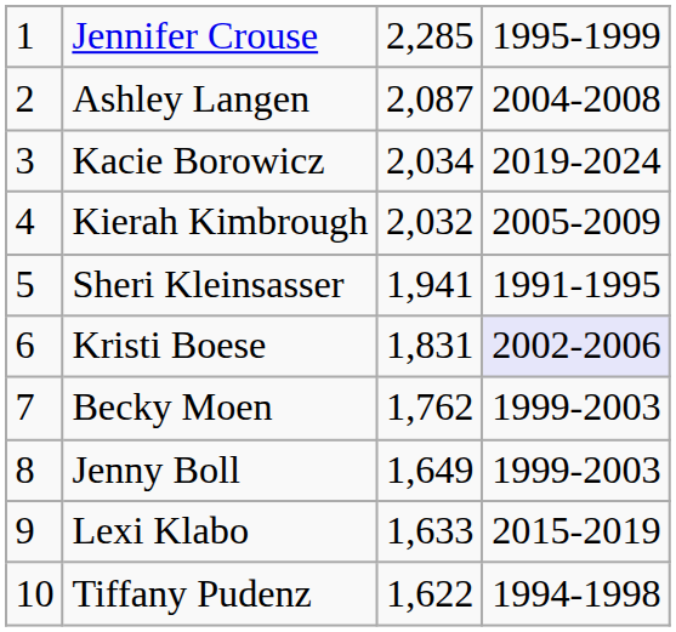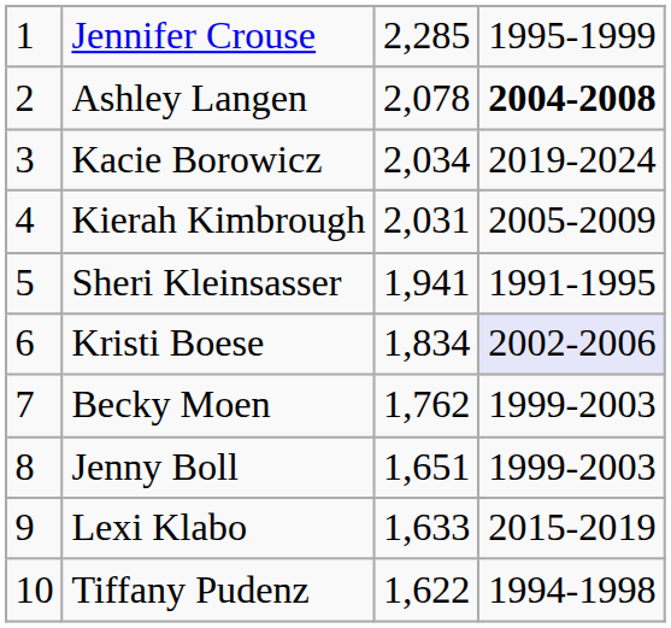 <table class="wikitable">
 <tr>
 </tr>
 <tr>
 <td>1</td>
 <td><a href='#'>Jennifer Crouse</a></td>
 <td>2,285</td>
 <td style="font-size:100%;">1995-1999</td>
 </tr>
 <tr>
 <td>2</td>
 <td>Ashley Langen</td>
-<td>2,087</td>
-<td style="font-size:100%;">2004-2008</td>
+<td>2,078</td>
+<td style="font-size:100%;"><strong>2004-2008</strong></td>
 </tr>
 <tr>
 <td>3</td>
 <td>Kacie Borowicz</td>
 <td>2,034</td>
 <td style="font-size:100%;">2019-2024</td>
 </tr>
 <tr>
 <td>4</td>
 <td>Kierah Kimbrough</td>
-<td>2,032</td>
+<td>2,031</td>
 <td style="font-size:100%;">2005-2009</td>
 </tr>
 <tr>
 <td>5</td>
 <td>Sheri Kleinsasser</td>
 <td>1,941</td>
 <td style="font-size:100%;">1991-1995</td>
 </tr>
 <tr>
 <td>6</td>
 <td>Kristi Boese</td>
-<td>1,831</td>
+<td>1,834</td>
 <td style="background: lavender; font-size:100%;">2002-2006</td>
 </tr>
 <tr>
 <td>7</td>
 <td>Becky Moen</td>
 <td>1,762</td>
 <td style="font-size:100%;">1999-2003</td>
 </tr>
 <tr>
 <td>8</td>
 <td>Jenny Boll</td>
-<td>1,649</td>
+<td>1,651</td>
 <td style="font-size:100%;">1999-2003</td>
 </tr>
 <tr>
 <td>9</td>
 <td>Lexi Klabo</td>
 <td>1,633</td>
 <td style="font-size:100%;">2015-2019</td>
 </tr>
 <tr>
 <td>10</td>
 <td>Tiffany Pudenz</td>
 <td>1,622</td>
 <td style="font-size:100%;">1994-1998</td>
 </tr>
 </table>
